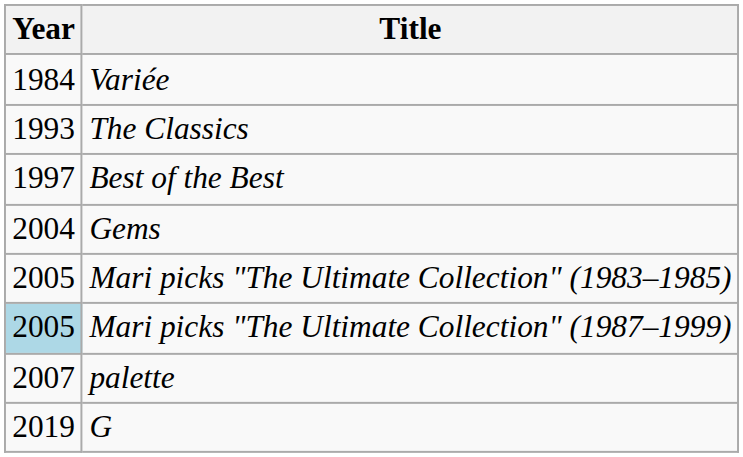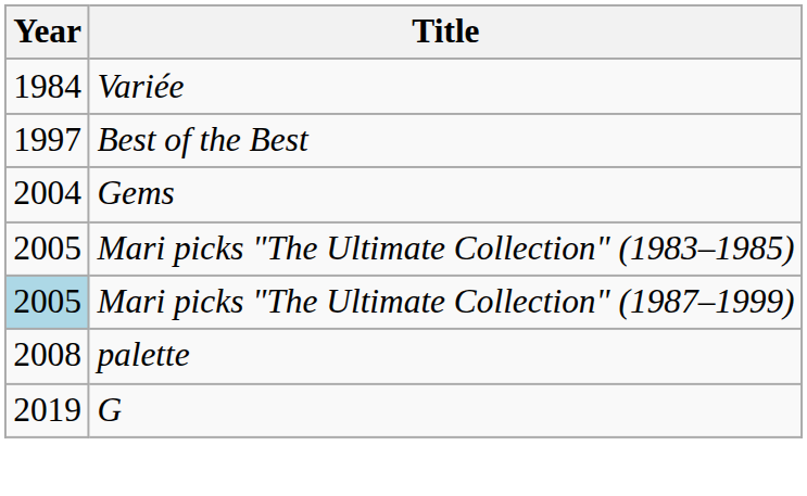 <table class="wikitable sortable">
 <tr>
 <th>Year</th>
 <th>Title</th>
 </tr>
 <tr>
 <td>1984</td>
 <td><em>Variée</em></td>
-</tr>
-<tr>
-<td>1993</td>
-<td><em>The Classics</em></td>
 </tr>
 <tr>
 <td>1997</td>
 <td><em>Best of the Best</em></td>
 </tr>
 <tr>
 <td>2004</td>
 <td><em>Gems</em></td>
 </tr>
 <tr>
 <td>2005</td>
 <td><em>Mari picks "The Ultimate Collection" (1983–1985)</em></td>
 </tr>
 <tr>
 <td style="background: lightblue;">2005</td>
 <td><em>Mari picks "The Ultimate Collection" (1987–1999)</em></td>
 </tr>
 <tr>
-<td>2007</td>
+<td>2008</td>
 <td><em>palette</em></td>
 </tr>
 <tr>
 <td>2019</td>
 <td><em>G</em></td>
 </tr>
 </table>
